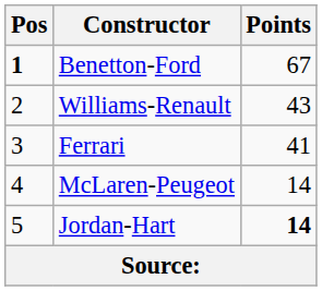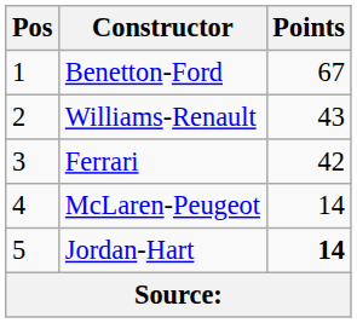 <table class="wikitable" style="font-size: 95%;">
 <tr>
 <th>Pos</th>
 <th>Constructor</th>
 <th>Points</th>
 </tr>
 <tr>
-<td><strong>1</strong></td>
+<td>1</td>
 <td> <a href='#'>Benetton</a>-<a href='#'>Ford</a></td>
 <td align="right">67</td>
 </tr>
 <tr>
 <td>2</td>
 <td> <a href='#'>Williams</a>-<a href='#'>Renault</a></td>
 <td align="right">43</td>
 </tr>
 <tr>
 <td>3</td>
 <td> <a href='#'>Ferrari</a></td>
-<td align="right">41</td>
+<td align="right">42</td>
 </tr>
 <tr>
 <td>4</td>
 <td> <a href='#'>McLaren</a>-<a href='#'>Peugeot</a></td>
 <td align="right">14</td>
 </tr>
 <tr>
 <td>5</td>
 <td> <a href='#'>Jordan</a>-<a href='#'>Hart</a></td>
 <td align="right"><strong>14</strong></td>
 </tr>
 <tr>
 <th colspan=4>Source: </th>
 </tr>
 </table>
